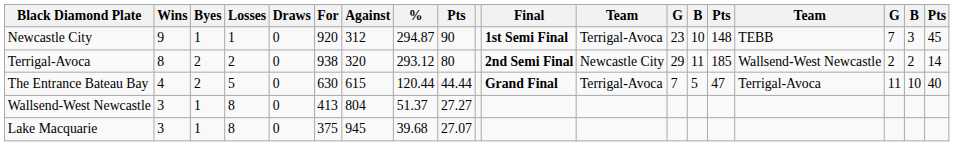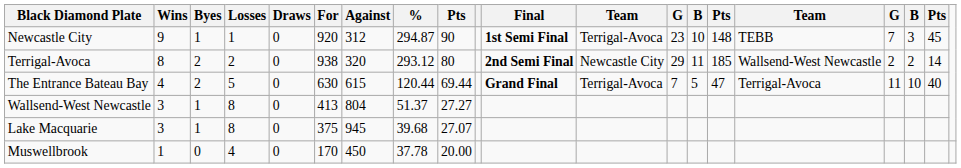 <table style="font-size: 85%; text-align: left;" class="wikitable">
 <tr>
 <th>Black Diamond Plate</th>
 <th>Wins</th>
 <th>Byes</th>
 <th>Losses</th>
 <th>Draws</th>
 <th>For</th>
 <th>Against</th>
 <th>%</th>
 <th>Pts</th>
 <th></th>
 <th>Final</th>
 <th>Team</th>
 <th>G</th>
 <th>B</th>
 <th>Pts</th>
 <th>Team</th>
 <th>G</th>
 <th>B</th>
 <th>Pts</th>
 </tr>
 <tr>
 <td>Newcastle City</td>
 <td>9</td>
 <td>1</td>
 <td>1</td>
 <td>0</td>
 <td>920</td>
 <td>312</td>
 <td>294.87</td>
 <td>90</td>
 <td></td>
 <td><strong>1st Semi Final</strong></td>
 <td>Terrigal-Avoca</td>
 <td>23</td>
 <td>10</td>
 <td>148</td>
 <td>TEBB</td>
 <td>7</td>
 <td>3</td>
 <td>45</td>
 </tr>
 <tr>
 <td>Terrigal-Avoca</td>
 <td>8</td>
 <td>2</td>
 <td>2</td>
 <td>0</td>
 <td>938</td>
 <td>320</td>
 <td>293.12</td>
 <td>80</td>
 <td></td>
 <td><strong>2nd Semi Final</strong></td>
 <td>Newcastle City</td>
 <td>29</td>
 <td>11</td>
 <td>185</td>
 <td>Wallsend-West Newcastle</td>
 <td>2</td>
 <td>2</td>
 <td>14</td>
 </tr>
 <tr>
 <td>The Entrance Bateau Bay</td>
 <td>4</td>
 <td>2</td>
 <td>5</td>
 <td>0</td>
 <td>630</td>
 <td>615</td>
 <td>120.44</td>
-<td>44.44</td>
+<td>69.44</td>
 <td></td>
 <td><strong>Grand Final</strong></td>
 <td>Terrigal-Avoca</td>
 <td>7</td>
 <td>5</td>
 <td>47</td>
 <td>Terrigal-Avoca</td>
 <td>11</td>
 <td>10</td>
 <td>40</td>
 </tr>
 <tr>
 <td>Wallsend-West Newcastle</td>
 <td>3</td>
 <td>1</td>
 <td>8</td>
 <td>0</td>
 <td>413</td>
 <td>804</td>
 <td>51.37</td>
 <td>27.27</td>
 <td></td>
 <td></td>
 <td></td>
 <td></td>
 <td></td>
 <td></td>
 <td></td>
 <td></td>
 <td></td>
 <td></td>
 </tr>
 <tr>
 <td>Lake Macquarie</td>
 <td>3</td>
 <td>1</td>
 <td>8</td>
 <td>0</td>
 <td>375</td>
 <td>945</td>
 <td>39.68</td>
 <td>27.07</td>
 <td></td>
 <td></td>
 <td></td>
 <td></td>
 <td></td>
 <td></td>
 <td></td>
 <td></td>
 <td></td>
 <td></td>
 </tr>
+<tr>
+<td>Muswellbrook</td>
+<td>1</td>
+<td>0</td>
+<td>4</td>
+<td>0</td>
+<td>170</td>
+<td>450</td>
+<td>37.78</td>
+<td>20.00</td>
+<td></td>
+<td></td>
+<td></td>
+<td></td>
+<td></td>
+<td></td>
+<td></td>
+<td></td>
+<td></td>
+<td></td>
+<td></td>
+</tr>
 </table>
